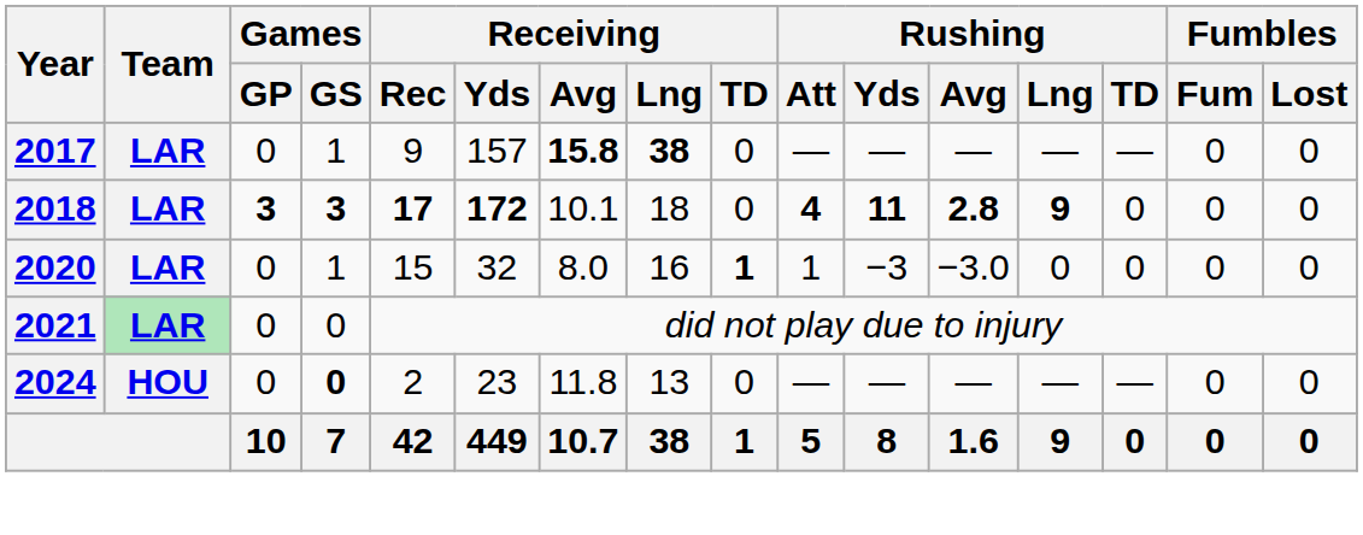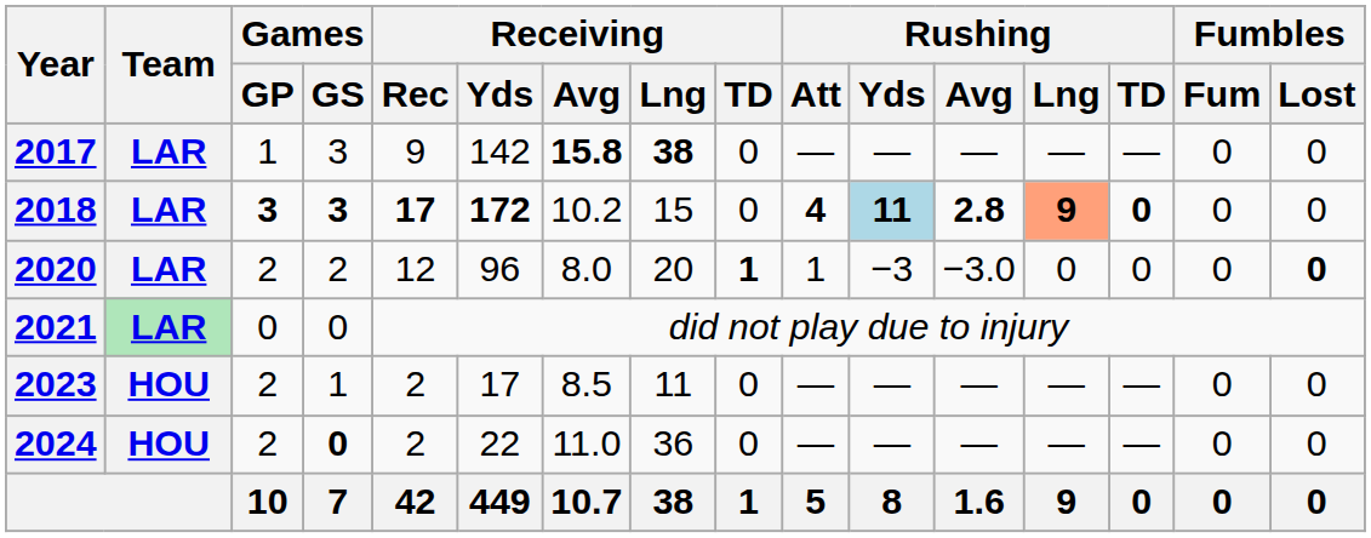 <table class="wikitable" style="text-align: center;">
 <tr>
 <th rowspan="2">Year</th>
 <th rowspan="2">Team</th>
 <th colspan="2">Games</th>
 <th colspan="5">Receiving</th>
 <th colspan="5">Rushing</th>
 <th colspan="2">Fumbles</th>
 </tr>
 <tr>
 <th>GP</th>
 <th>GS</th>
 <th>Rec</th>
 <th>Yds</th>
 <th>Avg</th>
 <th>Lng</th>
 <th>TD</th>
 <th>Att</th>
 <th>Yds</th>
 <th>Avg</th>
 <th>Lng</th>
 <th>TD</th>
 <th>Fum</th>
 <th>Lost</th>
 </tr>
 <tr>
 <th><a href='#'>2017</a></th>
 <th><a href='#'>LAR</a></th>
-<td>0</td>
 <td>1</td>
+<td>3</td>
 <td>9</td>
-<td>157</td>
+<td>142</td>
 <td><strong>15.8</strong></td>
 <td><strong>38</strong></td>
 <td>0</td>
 <td>—</td>
 <td>—</td>
 <td>—</td>
 <td>—</td>
 <td>—</td>
 <td>0</td>
 <td>0</td>
 </tr>
 <tr>
 <th><a href='#'>2018</a></th>
 <th><a href='#'>LAR</a></th>
 <td><strong>3</strong></td>
 <td><strong>3</strong></td>
 <td><strong>17</strong></td>
 <td><strong>172</strong></td>
-<td>10.1</td>
-<td>18</td>
+<td>10.2</td>
+<td>15</td>
 <td>0</td>
 <td><strong>4</strong></td>
-<td><strong>11</strong></td>
+<td style="background: lightblue;"><strong>11</strong></td>
 <td><strong>2.8</strong></td>
-<td><strong>9</strong></td>
-<td>0</td>
+<td style="background: lightsalmon;"><strong>9</strong></td>
+<td><strong>0</strong></td>
 <td>0</td>
 <td>0</td>
 </tr>
 <tr>
 <th><a href='#'>2020</a></th>
 <th><a href='#'>LAR</a></th>
-<td>0</td>
-<td>1</td>
-<td>15</td>
-<td>32</td>
+<td>2</td>
+<td>2</td>
+<td>12</td>
+<td>96</td>
 <td>8.0</td>
-<td>16</td>
+<td>20</td>
 <td><strong>1</strong></td>
 <td>1</td>
 <td>−3</td>
 <td>−3.0</td>
 <td>0</td>
 <td>0</td>
 <td>0</td>
-<td>0</td>
+<td><strong>0</strong></td>
 </tr>
 <tr>
 <th><a href='#'>2021</a></th>
 <th style="background:#afe6ba; width:3em;"><a href='#'>LAR</a></th>
 <td>0</td>
 <td>0</td>
 <td colspan="12"><em>did not play due to injury</em></td>
 </tr>
 <tr>
+<th><a href='#'>2023</a></th>
+<th><a href='#'>HOU</a></th>
+<td>2</td>
+<td>1</td>
+<td>2</td>
+<td>17</td>
+<td>8.5</td>
+<td>11</td>
+<td>0</td>
+<td>—</td>
+<td>—</td>
+<td>—</td>
+<td>—</td>
+<td>—</td>
+<td>0</td>
+<td>0</td>
+</tr>
+<tr>
 <th><a href='#'>2024</a></th>
 <th><a href='#'>HOU</a></th>
-<td>0</td>
+<td>2</td>
 <td><strong>0</strong></td>
 <td>2</td>
-<td>23</td>
-<td>11.8</td>
-<td>13</td>
+<td>22</td>
+<td>11.0</td>
+<td>36</td>
 <td>0</td>
 <td>—</td>
 <td>—</td>
 <td>—</td>
 <td>—</td>
 <td>—</td>
 <td>0</td>
 <td>0</td>
 </tr>
 <tr>
 <th colspan="2"></th>
 <th>10</th>
 <th>7</th>
 <th>42</th>
 <th>449</th>
 <th>10.7</th>
 <th>38</th>
 <th>1</th>
 <th>5</th>
 <th>8</th>
 <th>1.6</th>
 <th>9</th>
 <th>0</th>
 <th>0</th>
 <th>0</th>
 </tr>
 </table>
